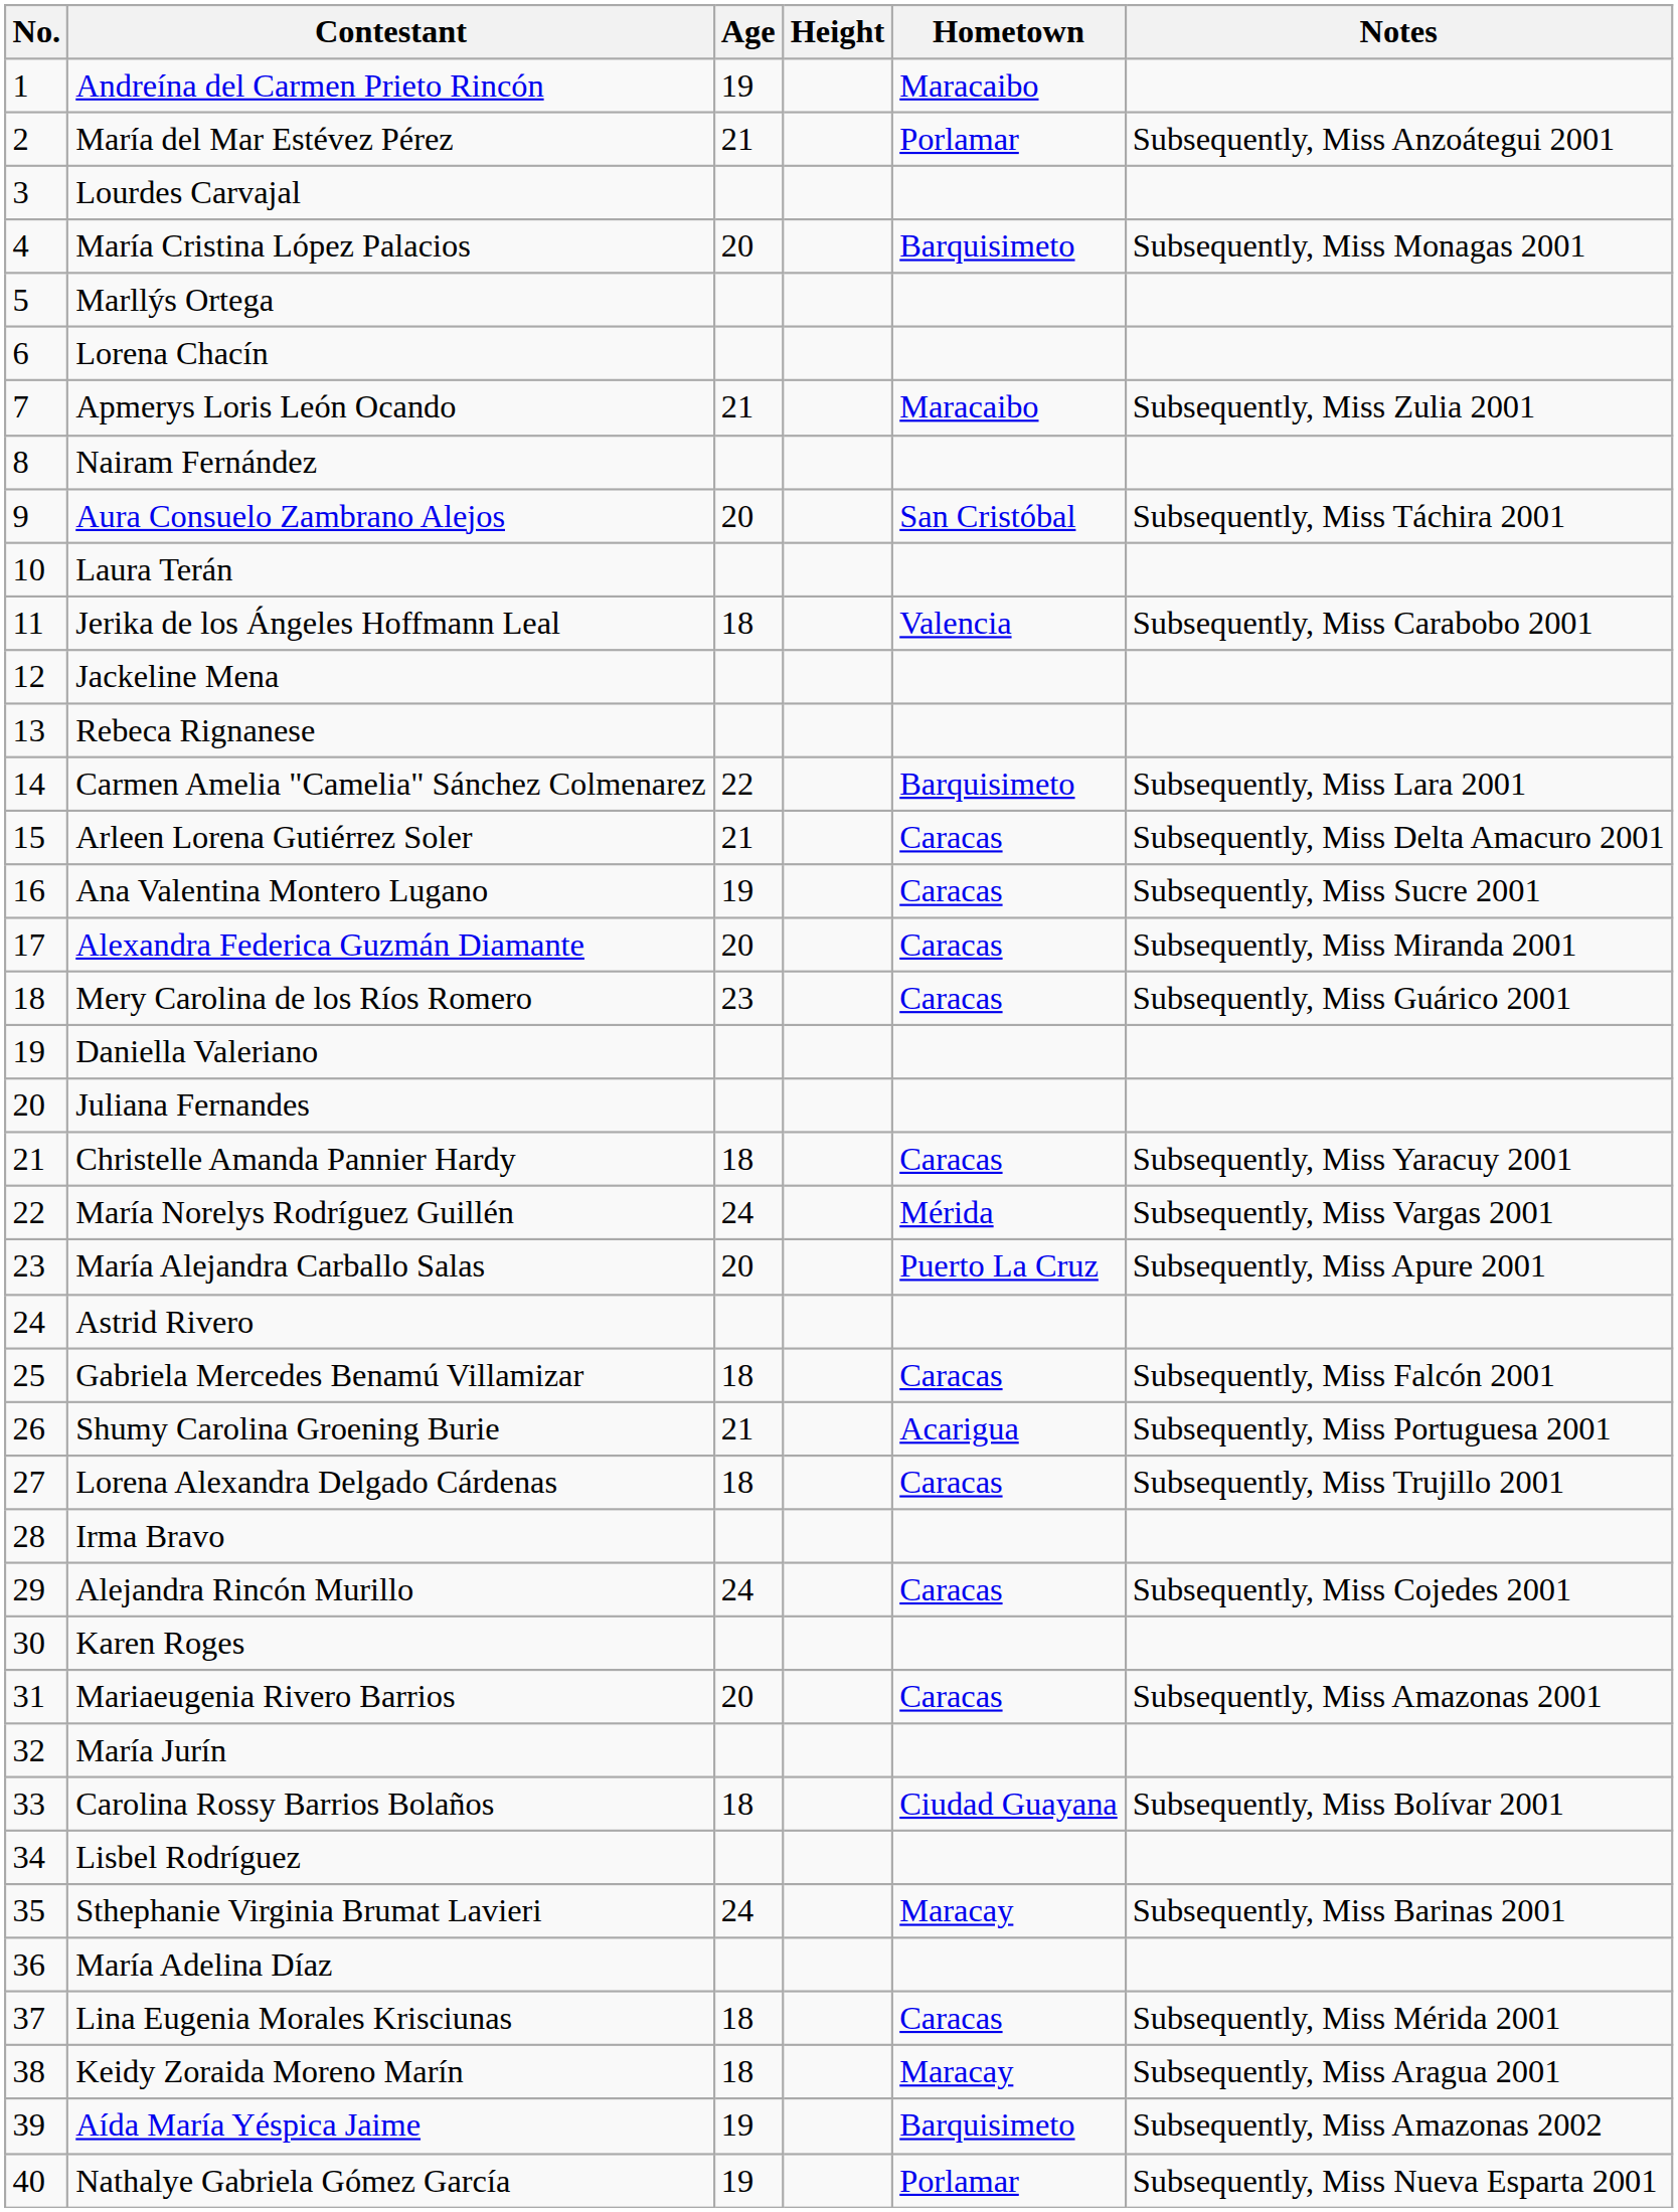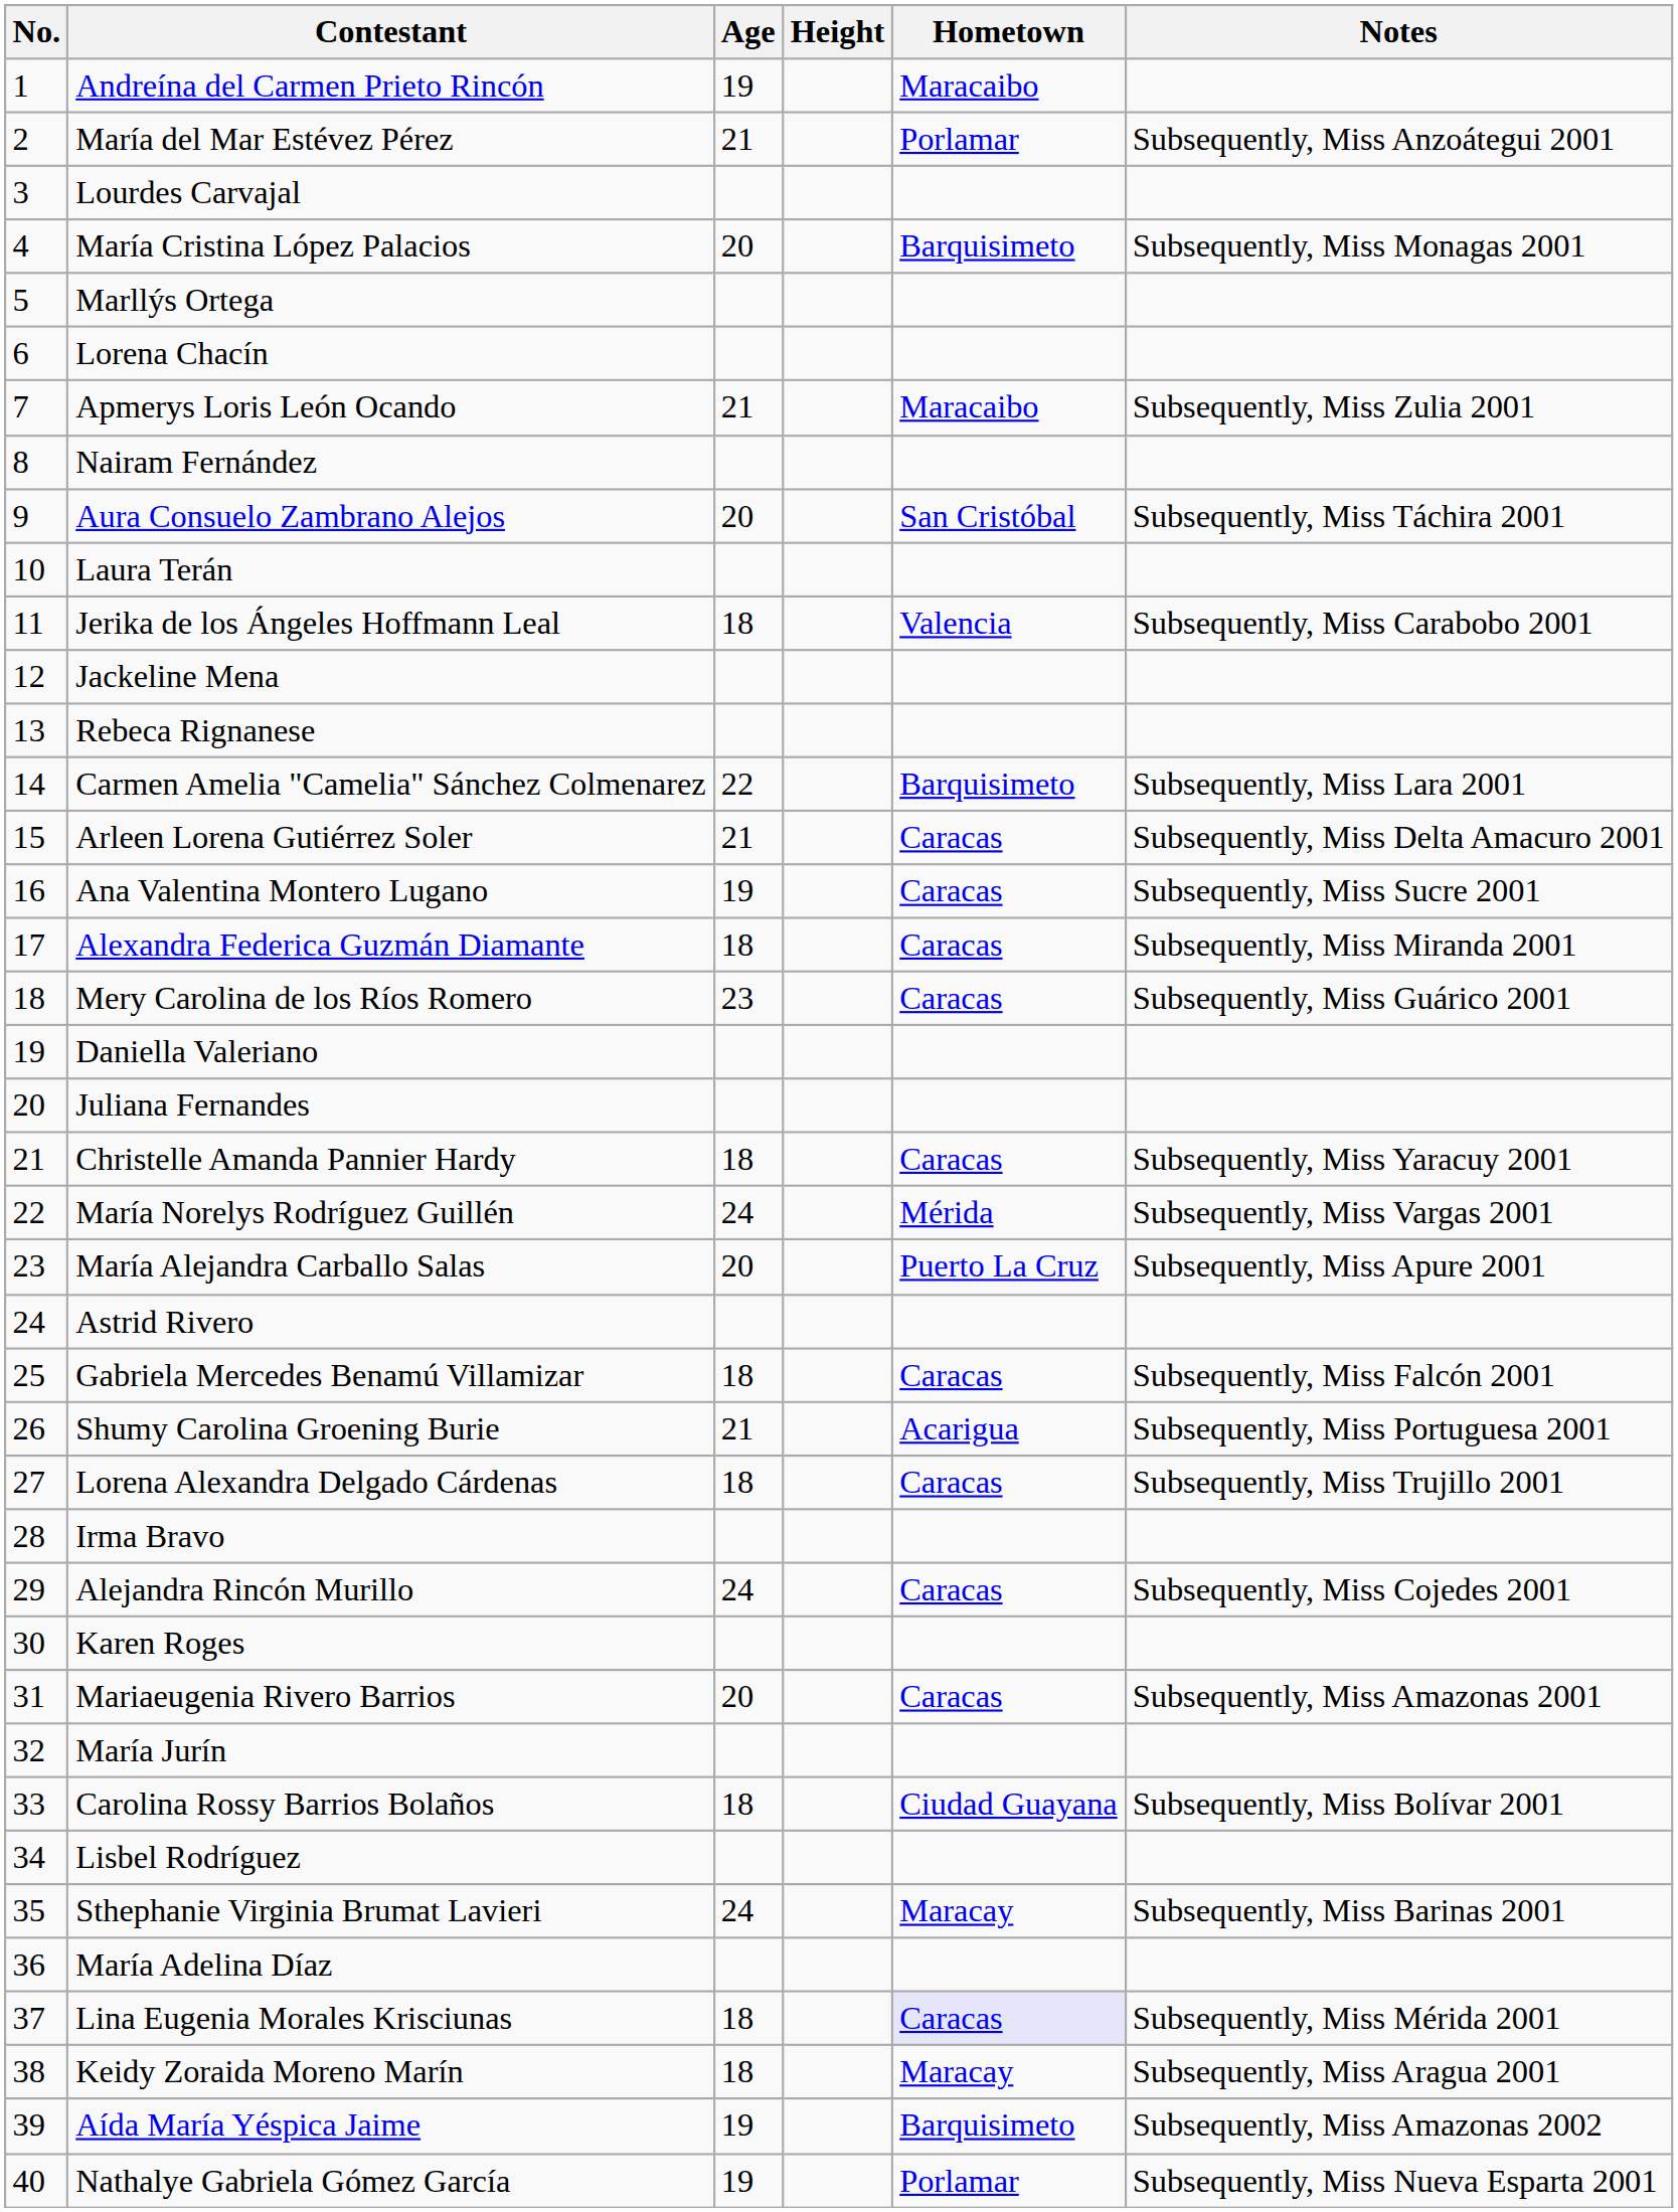 <table class="wikitable sortable" style="font-size: 95%;">
 <tr>
 <th>No.</th>
 <th>Contestant</th>
 <th>Age</th>
 <th>Height</th>
 <th>Hometown</th>
 <th>Notes</th>
 </tr>
 <tr>
 <td>1</td>
 <td><a href='#'>Andreína del Carmen Prieto Rincón</a></td>
 <td>19</td>
 <td></td>
 <td><a href='#'>Maracaibo</a></td>
 <td></td>
 </tr>
 <tr>
 <td>2</td>
 <td>María del Mar Estévez Pérez</td>
 <td>21</td>
 <td></td>
 <td><a href='#'>Porlamar</a></td>
 <td>Subsequently, Miss Anzoátegui 2001</td>
 </tr>
 <tr>
 <td>3</td>
 <td>Lourdes Carvajal</td>
 <td></td>
 <td></td>
 <td></td>
 <td></td>
 </tr>
 <tr>
 <td>4</td>
 <td>María Cristina López Palacios</td>
 <td>20</td>
 <td></td>
 <td><a href='#'>Barquisimeto</a></td>
 <td>Subsequently, Miss Monagas 2001</td>
 </tr>
 <tr>
 <td>5</td>
 <td>Marllýs Ortega</td>
 <td></td>
 <td></td>
 <td></td>
 <td></td>
 </tr>
 <tr>
 <td>6</td>
 <td>Lorena Chacín</td>
 <td></td>
 <td></td>
 <td></td>
 <td></td>
 </tr>
 <tr>
 <td>7</td>
 <td>Apmerys Loris León Ocando</td>
 <td>21</td>
 <td></td>
 <td><a href='#'>Maracaibo</a></td>
 <td>Subsequently, Miss Zulia 2001</td>
 </tr>
 <tr>
 <td>8</td>
 <td>Nairam Fernández</td>
 <td></td>
 <td></td>
 <td></td>
 <td></td>
 </tr>
 <tr>
 <td>9</td>
 <td><a href='#'>Aura Consuelo Zambrano Alejos</a></td>
 <td>20</td>
 <td></td>
 <td><a href='#'>San Cristóbal</a></td>
 <td>Subsequently, Miss Táchira 2001</td>
 </tr>
 <tr>
 <td>10</td>
 <td>Laura Terán</td>
 <td></td>
 <td></td>
 <td></td>
 <td></td>
 </tr>
 <tr>
 <td>11</td>
 <td>Jerika de los Ángeles Hoffmann Leal</td>
 <td>18</td>
 <td></td>
 <td><a href='#'>Valencia</a></td>
 <td>Subsequently, Miss Carabobo 2001</td>
 </tr>
 <tr>
 <td>12</td>
 <td>Jackeline Mena</td>
 <td></td>
 <td></td>
 <td></td>
 <td></td>
 </tr>
 <tr>
 <td>13</td>
 <td>Rebeca Rignanese</td>
 <td></td>
 <td></td>
 <td></td>
 <td></td>
 </tr>
 <tr>
 <td>14</td>
 <td>Carmen Amelia "Camelia" Sánchez Colmenarez</td>
 <td>22</td>
 <td></td>
 <td><a href='#'>Barquisimeto</a></td>
 <td>Subsequently, Miss Lara 2001</td>
 </tr>
 <tr>
 <td>15</td>
 <td>Arleen Lorena Gutiérrez Soler</td>
 <td>21</td>
 <td></td>
 <td><a href='#'>Caracas</a></td>
 <td>Subsequently, Miss Delta Amacuro 2001</td>
 </tr>
 <tr>
 <td>16</td>
 <td>Ana Valentina Montero Lugano</td>
 <td>19</td>
 <td></td>
 <td><a href='#'>Caracas</a></td>
 <td>Subsequently, Miss Sucre 2001</td>
 </tr>
 <tr>
 <td>17</td>
 <td><a href='#'>Alexandra Federica Guzmán Diamante</a></td>
-<td>20</td>
+<td>18</td>
 <td></td>
 <td><a href='#'>Caracas</a></td>
 <td>Subsequently, Miss Miranda 2001</td>
 </tr>
 <tr>
 <td>18</td>
 <td>Mery Carolina de los Ríos Romero</td>
 <td>23</td>
 <td></td>
 <td><a href='#'>Caracas</a></td>
 <td>Subsequently, Miss Guárico 2001</td>
 </tr>
 <tr>
 <td>19</td>
 <td>Daniella Valeriano</td>
 <td></td>
 <td></td>
 <td></td>
 <td></td>
 </tr>
 <tr>
 <td>20</td>
 <td>Juliana Fernandes</td>
 <td></td>
 <td></td>
 <td></td>
 <td></td>
 </tr>
 <tr>
 <td>21</td>
 <td>Christelle Amanda Pannier Hardy</td>
 <td>18</td>
 <td></td>
 <td><a href='#'>Caracas</a></td>
 <td>Subsequently, Miss Yaracuy 2001</td>
 </tr>
 <tr>
 <td>22</td>
 <td>María Norelys Rodríguez Guillén</td>
 <td>24</td>
 <td></td>
 <td><a href='#'>Mérida</a></td>
 <td>Subsequently, Miss Vargas 2001</td>
 </tr>
 <tr>
 <td>23</td>
 <td>María Alejandra Carballo Salas</td>
 <td>20</td>
 <td></td>
 <td><a href='#'>Puerto La Cruz</a></td>
 <td>Subsequently, Miss Apure 2001</td>
 </tr>
 <tr>
 <td>24</td>
 <td>Astrid Rivero</td>
 <td></td>
 <td></td>
 <td></td>
 <td></td>
 </tr>
 <tr>
 <td>25</td>
 <td>Gabriela Mercedes Benamú Villamizar</td>
 <td>18</td>
 <td></td>
 <td><a href='#'>Caracas</a></td>
 <td>Subsequently, Miss Falcón 2001</td>
 </tr>
 <tr>
 <td>26</td>
 <td>Shumy Carolina Groening Burie</td>
 <td>21</td>
 <td></td>
 <td><a href='#'>Acarigua</a></td>
 <td>Subsequently, Miss Portuguesa 2001</td>
 </tr>
 <tr>
 <td>27</td>
 <td>Lorena Alexandra Delgado Cárdenas</td>
 <td>18</td>
 <td></td>
 <td><a href='#'>Caracas</a></td>
 <td>Subsequently, Miss Trujillo 2001</td>
 </tr>
 <tr>
 <td>28</td>
 <td>Irma Bravo</td>
 <td></td>
 <td></td>
 <td></td>
 <td></td>
 </tr>
 <tr>
 <td>29</td>
 <td>Alejandra Rincón Murillo</td>
 <td>24</td>
 <td></td>
 <td><a href='#'>Caracas</a></td>
 <td>Subsequently, Miss Cojedes 2001</td>
 </tr>
 <tr>
 <td>30</td>
 <td>Karen Roges</td>
 <td></td>
 <td></td>
 <td></td>
 <td></td>
 </tr>
 <tr>
 <td>31</td>
 <td>Mariaeugenia Rivero Barrios</td>
 <td>20</td>
 <td></td>
 <td><a href='#'>Caracas</a></td>
 <td>Subsequently, Miss Amazonas 2001</td>
 </tr>
 <tr>
 <td>32</td>
 <td>María Jurín</td>
 <td></td>
 <td></td>
 <td></td>
 <td></td>
 </tr>
 <tr>
 <td>33</td>
 <td>Carolina Rossy Barrios Bolaños</td>
 <td>18</td>
 <td></td>
 <td><a href='#'>Ciudad Guayana</a></td>
 <td>Subsequently, Miss Bolívar 2001</td>
 </tr>
 <tr>
 <td>34</td>
 <td>Lisbel Rodríguez</td>
 <td></td>
 <td></td>
 <td></td>
 <td></td>
 </tr>
 <tr>
 <td>35</td>
 <td>Sthephanie Virginia Brumat Lavieri</td>
 <td>24</td>
 <td></td>
 <td><a href='#'>Maracay</a></td>
 <td>Subsequently, Miss Barinas 2001</td>
 </tr>
 <tr>
 <td>36</td>
 <td>María Adelina Díaz</td>
 <td></td>
 <td></td>
 <td></td>
 <td></td>
 </tr>
 <tr>
 <td>37</td>
 <td>Lina Eugenia Morales Krisciunas</td>
 <td>18</td>
 <td></td>
-<td><a href='#'>Caracas</a></td>
+<td style="background: lavender;"><a href='#'>Caracas</a></td>
 <td>Subsequently, Miss Mérida 2001</td>
 </tr>
 <tr>
 <td>38</td>
 <td>Keidy Zoraida Moreno Marín</td>
 <td>18</td>
 <td></td>
 <td><a href='#'>Maracay</a></td>
 <td>Subsequently, Miss Aragua 2001</td>
 </tr>
 <tr>
 <td>39</td>
 <td><a href='#'>Aída María Yéspica Jaime</a></td>
 <td>19</td>
 <td></td>
 <td><a href='#'>Barquisimeto</a></td>
 <td>Subsequently, Miss Amazonas 2002</td>
 </tr>
 <tr>
 <td>40</td>
 <td>Nathalye Gabriela Gómez García</td>
 <td>19</td>
 <td></td>
 <td><a href='#'>Porlamar</a></td>
 <td>Subsequently, Miss Nueva Esparta 2001</td>
 </tr>
 </table>
